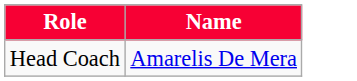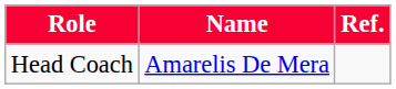 <table class="wikitable">
 <tr>
 <th style="background:#F70034;color:white">Role</th>
 <th style="background:#F70034;color:white">Name</th>
+<th style="background:#F70034;color:white">Ref.</th>
 </tr>
 <tr>
 <td>Head Coach</td>
 <td> <a href='#'>Amarelis De Mera</a></td>
+<td></td>
 </tr>
 </table>
